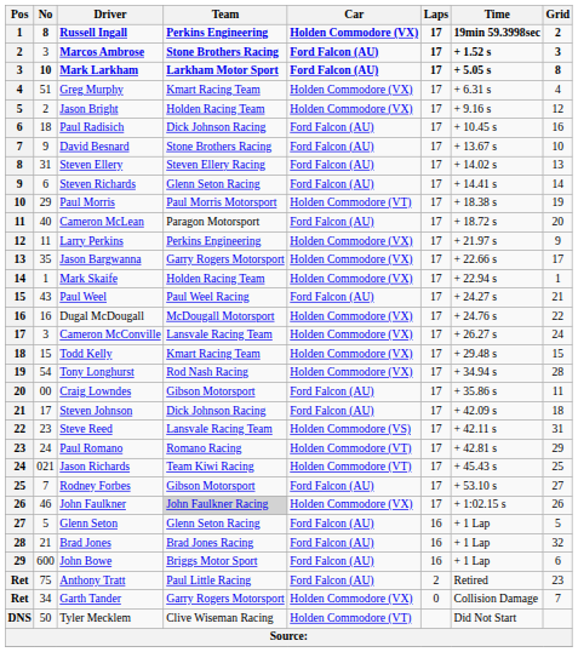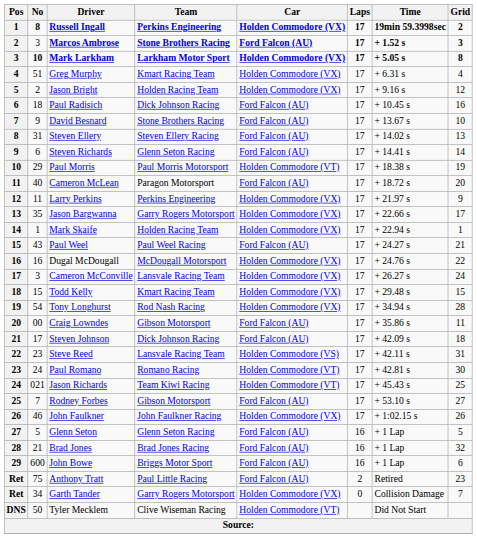 <table class="wikitable" style="font-size: 87%;">
 <tr>
 <th>Pos</th>
 <th>No</th>
 <th>Driver</th>
 <th>Team</th>
 <th>Car</th>
 <th>Laps</th>
 <th>Time</th>
 <th>Grid</th>
 </tr>
 <tr>
 <th>1</th>
 <td align=center><strong>8</strong></td>
 <td><strong> <a href='#'>Russell Ingall</a></strong></td>
 <td><strong><a href='#'>Perkins Engineering</a></strong></td>
 <td><strong><a href='#'>Holden Commodore (VX)</a></strong></td>
 <td align=center><strong>17</strong></td>
 <td><strong>19min 59.3998sec</strong></td>
 <td align=center><strong>2</strong></td>
 </tr>
 <tr>
 <th>2</th>
 <td align=center>3</td>
 <td><strong> <a href='#'>Marcos Ambrose</a></strong></td>
 <td><strong><a href='#'>Stone Brothers Racing</a></strong></td>
 <td><strong><a href='#'>Ford Falcon (AU)</a></strong></td>
 <td align=center><strong>17</strong></td>
 <td><strong>+ 1.52 s</strong></td>
 <td align=center><strong>3</strong></td>
 </tr>
 <tr>
 <th>3</th>
 <td align=center><strong>10</strong></td>
 <td><strong> <a href='#'>Mark Larkham</a></strong></td>
 <td><strong><a href='#'>Larkham Motor Sport</a></strong></td>
-<td><strong><a href='#'>Ford Falcon (AU)</a></strong></td>
+<td><strong><a href='#'>Holden Commodore (VX)</a></strong></td>
 <td align=center><strong>17</strong></td>
 <td><strong>+ 5.05 s</strong></td>
 <td align=center><strong>8</strong></td>
 </tr>
 <tr>
 <th>4</th>
 <td align=center>51</td>
 <td> <a href='#'>Greg Murphy</a></td>
 <td><a href='#'>Kmart Racing Team</a></td>
 <td><a href='#'>Holden Commodore (VX)</a></td>
 <td align=center>17</td>
 <td>+ 6.31 s</td>
 <td align=center>4</td>
 </tr>
 <tr>
 <th>5</th>
 <td align=center>2</td>
 <td> <a href='#'>Jason Bright</a></td>
 <td><a href='#'>Holden Racing Team</a></td>
 <td><a href='#'>Holden Commodore (VX)</a></td>
 <td align=center>17</td>
 <td>+ 9.16 s</td>
 <td align=center>12</td>
 </tr>
 <tr>
 <th>6</th>
 <td align=center>18</td>
 <td> <a href='#'>Paul Radisich</a></td>
 <td><a href='#'>Dick Johnson Racing</a></td>
 <td><a href='#'>Ford Falcon (AU)</a></td>
 <td align=center>17</td>
 <td>+ 10.45 s</td>
 <td align=center>16</td>
 </tr>
 <tr>
 <th>7</th>
 <td align=center>9</td>
 <td> <a href='#'>David Besnard</a></td>
 <td><a href='#'>Stone Brothers Racing</a></td>
 <td><a href='#'>Ford Falcon (AU)</a></td>
 <td align=center>17</td>
 <td>+ 13.67 s</td>
 <td align=center>10</td>
 </tr>
 <tr>
 <th>8</th>
 <td align=center>31</td>
 <td> <a href='#'>Steven Ellery</a></td>
 <td><a href='#'>Steven Ellery Racing</a></td>
 <td><a href='#'>Ford Falcon (AU)</a></td>
 <td align=center>17</td>
 <td>+ 14.02 s</td>
 <td align=center>13</td>
 </tr>
 <tr>
 <th>9</th>
 <td align=center>6</td>
 <td> <a href='#'>Steven Richards</a></td>
 <td><a href='#'>Glenn Seton Racing</a></td>
 <td><a href='#'>Ford Falcon (AU)</a></td>
 <td align=center>17</td>
 <td>+ 14.41 s</td>
 <td align=center>14</td>
 </tr>
 <tr>
 <th>10</th>
 <td align=center>29</td>
 <td> <a href='#'>Paul Morris</a></td>
 <td><a href='#'>Paul Morris Motorsport</a></td>
 <td><a href='#'>Holden Commodore (VT)</a></td>
 <td align=center>17</td>
 <td>+ 18.38 s</td>
 <td align=center>19</td>
 </tr>
 <tr>
 <th>11</th>
 <td align=center>40</td>
 <td> <a href='#'>Cameron McLean</a></td>
 <td>Paragon Motorsport</td>
 <td><a href='#'>Ford Falcon (AU)</a></td>
 <td align=center>17</td>
 <td>+ 18.72 s</td>
 <td align=center>20</td>
 </tr>
 <tr>
 <th>12</th>
 <td align=center>11</td>
 <td> <a href='#'>Larry Perkins</a></td>
 <td><a href='#'>Perkins Engineering</a></td>
 <td><a href='#'>Holden Commodore (VX)</a></td>
 <td align=center>17</td>
 <td>+ 21.97 s</td>
 <td align=center>9</td>
 </tr>
 <tr>
 <th>13</th>
 <td align=center>35</td>
 <td> <a href='#'>Jason Bargwanna</a></td>
 <td><a href='#'>Garry Rogers Motorsport</a></td>
 <td><a href='#'>Holden Commodore (VX)</a></td>
 <td align=center>17</td>
 <td>+ 22.66 s</td>
 <td align=center>17</td>
 </tr>
 <tr>
 <th>14</th>
 <td align=center>1</td>
 <td> <a href='#'>Mark Skaife</a></td>
 <td><a href='#'>Holden Racing Team</a></td>
 <td><a href='#'>Holden Commodore (VX)</a></td>
 <td align=center>17</td>
 <td>+ 22.94 s</td>
 <td align=center>1</td>
 </tr>
 <tr>
 <th>15</th>
 <td align=center>43</td>
 <td> <a href='#'>Paul Weel</a></td>
 <td><a href='#'>Paul Weel Racing</a></td>
 <td><a href='#'>Ford Falcon (AU)</a></td>
 <td align=center>17</td>
 <td>+ 24.27 s</td>
 <td align=center>21</td>
 </tr>
 <tr>
 <th>16</th>
 <td align=center>16</td>
 <td> Dugal McDougall</td>
 <td><a href='#'>McDougall Motorsport</a></td>
 <td><a href='#'>Holden Commodore (VX)</a></td>
 <td align=center>17</td>
 <td>+ 24.76 s</td>
 <td align=center>22</td>
 </tr>
 <tr>
 <th>17</th>
 <td align=center>3</td>
 <td> <a href='#'>Cameron McConville</a></td>
 <td><a href='#'>Lansvale Racing Team</a></td>
 <td><a href='#'>Holden Commodore (VX)</a></td>
 <td align=center>17</td>
 <td>+ 26.27 s</td>
 <td align=center>24</td>
 </tr>
 <tr>
 <th>18</th>
 <td align=center>15</td>
 <td> <a href='#'>Todd Kelly</a></td>
 <td><a href='#'>Kmart Racing Team</a></td>
 <td><a href='#'>Holden Commodore (VX)</a></td>
 <td align=center>17</td>
 <td>+ 29.48 s</td>
 <td align=center>15</td>
 </tr>
 <tr>
 <th>19</th>
 <td align=center>54</td>
 <td> <a href='#'>Tony Longhurst</a></td>
 <td><a href='#'>Rod Nash Racing</a></td>
 <td><a href='#'>Holden Commodore (VX)</a></td>
 <td align=center>17</td>
 <td>+ 34.94 s</td>
 <td align=center>28</td>
 </tr>
 <tr>
 <th>20</th>
 <td align=center>00</td>
 <td> <a href='#'>Craig Lowndes</a></td>
 <td><a href='#'>Gibson Motorsport</a></td>
 <td><a href='#'>Ford Falcon (AU)</a></td>
 <td align=center>17</td>
 <td>+ 35.86 s</td>
 <td align=center>11</td>
 </tr>
 <tr>
 <th>21</th>
 <td align=center>17</td>
 <td> <a href='#'>Steven Johnson</a></td>
 <td><a href='#'>Dick Johnson Racing</a></td>
 <td><a href='#'>Ford Falcon (AU)</a></td>
 <td align=center>17</td>
 <td>+ 42.09 s</td>
 <td align=center>18</td>
 </tr>
 <tr>
 <th>22</th>
 <td align=center>23</td>
 <td> <a href='#'>Steve Reed</a></td>
 <td><a href='#'>Lansvale Racing Team</a></td>
 <td><a href='#'>Holden Commodore (VS)</a></td>
 <td align=center>17</td>
 <td>+ 42.11 s</td>
 <td align=center>31</td>
 </tr>
 <tr>
 <th>23</th>
 <td align=center>24</td>
 <td> <a href='#'>Paul Romano</a></td>
 <td><a href='#'>Romano Racing</a></td>
 <td><a href='#'>Holden Commodore (VT)</a></td>
 <td align=center>17</td>
 <td>+ 42.81 s</td>
-<td align=center>29</td>
+<td align=center>30</td>
 </tr>
 <tr>
 <th>24</th>
 <td align=center>021</td>
 <td> <a href='#'>Jason Richards</a></td>
 <td><a href='#'>Team Kiwi Racing</a></td>
 <td><a href='#'>Holden Commodore (VT)</a></td>
 <td align=center>17</td>
 <td>+ 45.43 s</td>
 <td align=center>25</td>
 </tr>
 <tr>
 <th>25</th>
 <td align=center>7</td>
 <td> <a href='#'>Rodney Forbes</a></td>
 <td><a href='#'>Gibson Motorsport</a></td>
 <td><a href='#'>Ford Falcon (AU)</a></td>
 <td align=center>17</td>
 <td>+ 53.10 s</td>
 <td align=center>27</td>
 </tr>
 <tr>
 <th>26</th>
 <td align=center>46</td>
 <td> <a href='#'>John Faulkner</a></td>
-<td style="background: lightgrey;"><a href='#'>John Faulkner Racing</a></td>
+<td><a href='#'>John Faulkner Racing</a></td>
 <td><a href='#'>Holden Commodore (VX)</a></td>
 <td align=center>17</td>
 <td>+ 1:02.15 s</td>
 <td align=center>26</td>
 </tr>
 <tr>
 <th>27</th>
 <td align=center>5</td>
 <td> <a href='#'>Glenn Seton</a></td>
 <td><a href='#'>Glenn Seton Racing</a></td>
 <td><a href='#'>Ford Falcon (AU)</a></td>
 <td align=center>16</td>
 <td>+ 1 Lap</td>
 <td align=center>5</td>
 </tr>
 <tr>
 <th>28</th>
 <td align=center>21</td>
 <td> <a href='#'>Brad Jones</a></td>
 <td><a href='#'>Brad Jones Racing</a></td>
 <td><a href='#'>Ford Falcon (AU)</a></td>
 <td align=center>16</td>
 <td>+ 1 Lap</td>
 <td align=center>32</td>
 </tr>
 <tr>
 <th>29</th>
 <td align=center>600</td>
 <td> <a href='#'>John Bowe</a></td>
 <td><a href='#'>Briggs Motor Sport</a></td>
 <td><a href='#'>Ford Falcon (AU)</a></td>
 <td align=center>16</td>
 <td>+ 1 Lap</td>
 <td align=center>6</td>
 </tr>
 <tr>
 <th>Ret</th>
 <td align=center>75</td>
 <td> <a href='#'>Anthony Tratt</a></td>
 <td><a href='#'>Paul Little Racing</a></td>
 <td><a href='#'>Ford Falcon (AU)</a></td>
 <td align=center>2</td>
 <td>Retired</td>
 <td align=center>23</td>
 </tr>
 <tr>
 <th>Ret</th>
 <td align=center>34</td>
 <td> <a href='#'>Garth Tander</a></td>
 <td><a href='#'>Garry Rogers Motorsport</a></td>
 <td><a href='#'>Holden Commodore (VX)</a></td>
 <td align=center>0</td>
 <td>Collision Damage</td>
 <td align=center>7</td>
 </tr>
 <tr>
 <th>DNS</th>
 <td align=center>50</td>
 <td> Tyler Mecklem</td>
 <td>Clive Wiseman Racing</td>
 <td><a href='#'>Holden Commodore (VT)</a></td>
 <td align=center></td>
 <td>Did Not Start</td>
 <td align=center></td>
 </tr>
 <tr>
 <th colspan=8>Source:</th>
 </tr>
 <tr>
 </tr>
 </table>
